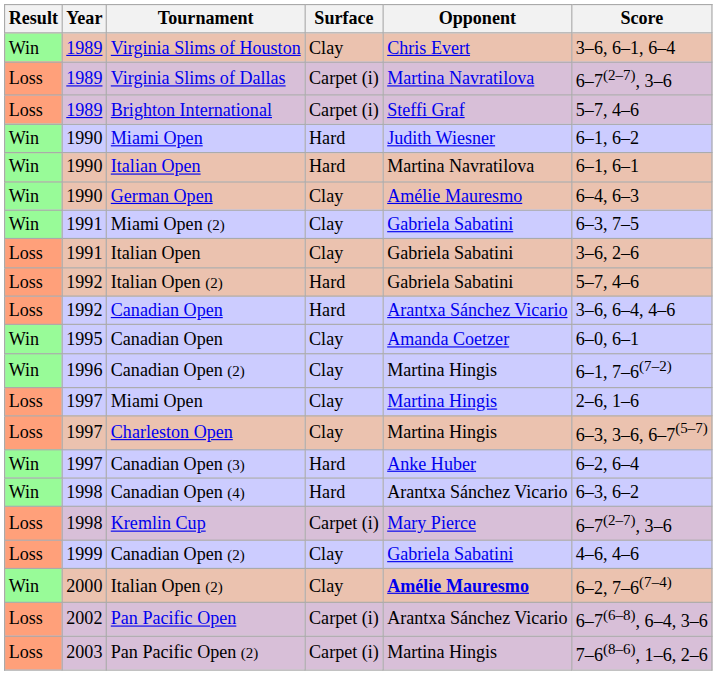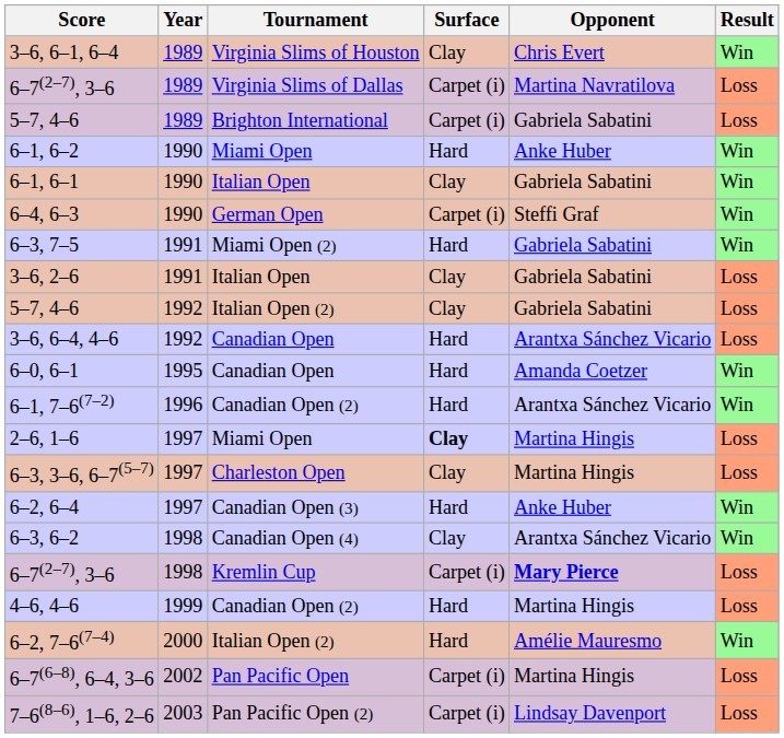 <table class="sortable wikitable">
 <tr>
-<th>Result</th>
+<th class="unsortable">Score</th>
 <th>Year</th>
 <th>Tournament</th>
 <th>Surface</th>
 <th>Opponent</th>
-<th class="unsortable">Score</th>
+<th>Result</th>
 </tr>
 <tr style="background:#ebc2af;">
-<td style="background:#98fb98;">Win</td>
+<td>3–6, 6–1, 6–4</td>
 <td><a href='#'>1989</a></td>
 <td><a href='#'>Virginia Slims of Houston</a></td>
 <td>Clay</td>
 <td> <a href='#'>Chris Evert</a></td>
-<td>3–6, 6–1, 6–4</td>
+<td style="background:#98fb98;">Win</td>
 </tr>
 <tr style="background:thistle;">
-<td style="background:#ffa07a;">Loss</td>
+<td>6–7<sup>(2–7)</sup>, 3–6</td>
 <td><a href='#'>1989</a></td>
 <td><a href='#'>Virginia Slims of Dallas</a></td>
 <td>Carpet (i)</td>
 <td> <a href='#'>Martina Navratilova</a></td>
-<td>6–7<sup>(2–7)</sup>, 3–6</td>
+<td style="background:#ffa07a;">Loss</td>
 </tr>
 <tr style="background:thistle;">
-<td style="background:#ffa07a;">Loss</td>
+<td>5–7, 4–6</td>
 <td><a href='#'>1989</a></td>
 <td><a href='#'>Brighton International</a></td>
 <td>Carpet (i)</td>
-<td> <a href='#'>Steffi Graf</a></td>
-<td>5–7, 4–6</td>
+<td> Gabriela Sabatini</td>
+<td style="background:#ffa07a;">Loss</td>
 </tr>
 <tr bgcolor=CCCCFF>
-<td style="background:#98fb98;">Win</td>
+<td>6–1, 6–2</td>
 <td>1990</td>
 <td><a href='#'>Miami Open</a></td>
 <td>Hard</td>
-<td> <a href='#'>Judith Wiesner</a></td>
-<td>6–1, 6–2</td>
+<td> <a href='#'>Anke Huber</a></td>
+<td style="background:#98fb98;">Win</td>
 </tr>
 <tr bgcolor=EBC2AF>
-<td style="background:#98fb98;">Win</td>
+<td>6–1, 6–1</td>
 <td>1990</td>
 <td><a href='#'>Italian Open</a></td>
-<td>Hard</td>
-<td> Martina Navratilova</td>
-<td>6–1, 6–1</td>
+<td>Clay</td>
+<td> Gabriela Sabatini</td>
+<td style="background:#98fb98;">Win</td>
 </tr>
 <tr bgcolor=EBC2AF>
-<td style="background:#98fb98;">Win</td>
+<td>6–4, 6–3</td>
 <td>1990</td>
 <td><a href='#'>German Open</a></td>
-<td>Clay</td>
-<td> <a href='#'>Amélie Mauresmo</a></td>
-<td>6–4, 6–3</td>
+<td>Carpet (i)</td>
+<td> Steffi Graf</td>
+<td style="background:#98fb98;">Win</td>
 </tr>
 <tr bgcolor=CCCCFF>
-<td style="background:#98fb98;">Win</td>
+<td>6–3, 7–5</td>
 <td>1991</td>
 <td>Miami Open <small>(2)</small></td>
-<td>Clay</td>
+<td>Hard</td>
 <td> <a href='#'>Gabriela Sabatini</a></td>
-<td>6–3, 7–5</td>
+<td style="background:#98fb98;">Win</td>
 </tr>
 <tr bgcolor=EBC2AF>
-<td style="background:#ffa07a;">Loss</td>
+<td>3–6, 2–6</td>
 <td>1991</td>
 <td>Italian Open</td>
 <td>Clay</td>
 <td> Gabriela Sabatini</td>
-<td>3–6, 2–6</td>
+<td style="background:#ffa07a;">Loss</td>
 </tr>
 <tr bgcolor=EBC2AF>
-<td style="background:#ffa07a;">Loss</td>
+<td>5–7, 4–6</td>
 <td>1992</td>
 <td>Italian Open <small>(2)</small></td>
-<td>Hard</td>
+<td>Clay</td>
 <td> Gabriela Sabatini</td>
-<td>5–7, 4–6</td>
+<td style="background:#ffa07a;">Loss</td>
 </tr>
 <tr bgcolor=CCCCFF>
-<td style="background:#ffa07a;">Loss</td>
+<td>3–6, 6–4, 4–6</td>
 <td>1992</td>
 <td><a href='#'>Canadian Open</a></td>
 <td>Hard</td>
 <td> <a href='#'>Arantxa Sánchez Vicario</a></td>
-<td>3–6, 6–4, 4–6</td>
+<td style="background:#ffa07a;">Loss</td>
 </tr>
 <tr bgcolor=CCCCFF>
-<td style="background:#98fb98;">Win</td>
+<td>6–0, 6–1</td>
 <td>1995</td>
 <td>Canadian Open</td>
-<td>Clay</td>
+<td>Hard</td>
 <td> <a href='#'>Amanda Coetzer</a></td>
-<td>6–0, 6–1</td>
+<td style="background:#98fb98;">Win</td>
 </tr>
 <tr bgcolor=CCCCFF>
-<td style="background:#98fb98;">Win</td>
+<td>6–1, 7–6<sup>(7–2)</sup></td>
 <td>1996</td>
 <td>Canadian Open <small>(2)</small></td>
-<td>Clay</td>
-<td> Martina Hingis</td>
-<td>6–1, 7–6<sup>(7–2)</sup></td>
+<td>Hard</td>
+<td> Arantxa Sánchez Vicario</td>
+<td style="background:#98fb98;">Win</td>
 </tr>
 <tr bgcolor=CCCCFF>
-<td style="background:#ffa07a;">Loss</td>
+<td>2–6, 1–6</td>
 <td>1997</td>
 <td>Miami Open</td>
-<td>Clay</td>
+<td><strong>Clay</strong></td>
 <td> <a href='#'>Martina Hingis</a></td>
-<td>2–6, 1–6</td>
+<td style="background:#ffa07a;">Loss</td>
 </tr>
 <tr bgcolor=EBC2AF>
-<td style="background:#ffa07a;">Loss</td>
+<td>6–3, 3–6, 6–7<sup>(5–7)</sup></td>
 <td>1997</td>
 <td><a href='#'>Charleston Open</a></td>
 <td>Clay</td>
 <td> Martina Hingis</td>
-<td>6–3, 3–6, 6–7<sup>(5–7)</sup></td>
+<td style="background:#ffa07a;">Loss</td>
 </tr>
 <tr bgcolor=CCCCFF>
-<td style="background:#98fb98;">Win</td>
+<td>6–2, 6–4</td>
 <td>1997</td>
 <td>Canadian Open <small>(3)</small></td>
 <td>Hard</td>
 <td> <a href='#'>Anke Huber</a></td>
-<td>6–2, 6–4</td>
+<td style="background:#98fb98;">Win</td>
 </tr>
 <tr bgcolor=CCCCFF>
-<td style="background:#98fb98;">Win</td>
+<td>6–3, 6–2</td>
 <td>1998</td>
 <td>Canadian Open <small>(4)</small></td>
-<td>Hard</td>
+<td>Clay</td>
 <td> Arantxa Sánchez Vicario</td>
-<td>6–3, 6–2</td>
+<td style="background:#98fb98;">Win</td>
 </tr>
 <tr bgcolor=thistle>
-<td style="background:#ffa07a;">Loss</td>
+<td>6–7<sup>(2–7)</sup>, 3–6</td>
 <td>1998</td>
 <td><a href='#'>Kremlin Cup</a></td>
 <td>Carpet (i)</td>
-<td> <a href='#'>Mary Pierce</a></td>
-<td>6–7<sup>(2–7)</sup>, 3–6</td>
+<td><strong> <a href='#'>Mary Pierce</a></strong></td>
+<td style="background:#ffa07a;">Loss</td>
 </tr>
 <tr bgcolor=CCCCFF>
-<td style="background:#ffa07a;">Loss</td>
+<td>4–6, 4–6</td>
 <td>1999</td>
 <td>Canadian Open <small>(2)</small></td>
-<td>Clay</td>
-<td> <a href='#'>Gabriela Sabatini</a></td>
-<td>4–6, 4–6</td>
+<td>Hard</td>
+<td> Martina Hingis</td>
+<td style="background:#ffa07a;">Loss</td>
 </tr>
 <tr bgcolor=EBC2AF>
-<td style="background:#98fb98;">Win</td>
+<td>6–2, 7–6<sup>(7–4)</sup></td>
 <td>2000</td>
 <td>Italian Open <small>(2)</small></td>
-<td>Clay</td>
-<td><strong> <a href='#'>Amélie Mauresmo</a></strong></td>
-<td>6–2, 7–6<sup>(7–4)</sup></td>
+<td>Hard</td>
+<td> <a href='#'>Amélie Mauresmo</a></td>
+<td style="background:#98fb98;">Win</td>
 </tr>
 <tr bgcolor=thistle>
-<td style="background:#ffa07a;">Loss</td>
+<td>6–7<sup>(6–8)</sup>, 6–4, 3–6</td>
 <td>2002</td>
 <td><a href='#'>Pan Pacific Open</a></td>
 <td>Carpet (i)</td>
-<td> Arantxa Sánchez Vicario</td>
-<td>6–7<sup>(6–8)</sup>, 6–4, 3–6</td>
+<td> Martina Hingis</td>
+<td style="background:#ffa07a;">Loss</td>
 </tr>
 <tr bgcolor=thistle>
-<td style="background:#ffa07a;">Loss</td>
+<td>7–6<sup>(8–6)</sup>, 1–6, 2–6</td>
 <td>2003</td>
 <td>Pan Pacific Open <small>(2)</small></td>
 <td>Carpet (i)</td>
-<td> Martina Hingis</td>
-<td>7–6<sup>(8–6)</sup>, 1–6, 2–6</td>
+<td> <a href='#'>Lindsay Davenport</a></td>
+<td style="background:#ffa07a;">Loss</td>
 </tr>
 </table>
